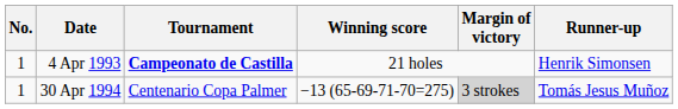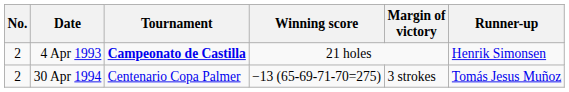 <table class="wikitable" style="font-size:95%;">
 <tr>
 <th>No.</th>
 <th>Date</th>
 <th>Tournament</th>
 <th>Winning score</th>
 <th>Margin of<br>victory</th>
 <th>Runner-up</th>
 </tr>
 <tr>
-<td align=center>1</td>
+<td align=center>2</td>
 <td align=right>4 Apr <a href='#'>1993</a></td>
 <td><strong><a href='#'>Campeonato de Castilla</a></strong></td>
 <td colspan=2 align=center>21 holes</td>
 <td> <a href='#'>Henrik Simonsen</a></td>
 </tr>
 <tr>
-<td align=center>1</td>
+<td align=center>2</td>
 <td align=right>30 Apr <a href='#'>1994</a></td>
 <td><a href='#'>Centenario Copa Palmer</a></td>
 <td>−13 (65-69-71-70=275)</td>
-<td style="background: lightgrey;">3 strokes</td>
+<td>3 strokes</td>
 <td> <a href='#'>Tomás Jesus Muñoz</a></td>
 </tr>
 </table>
